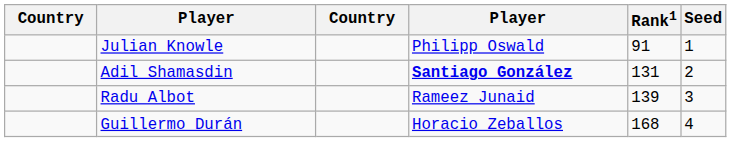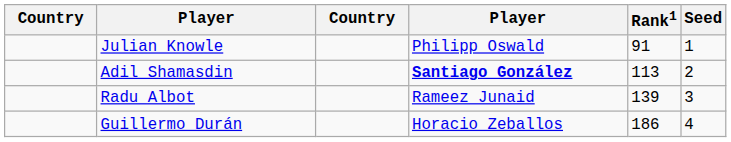 <table class="sortable wikitable">
 <tr>
 <th width="70">Country</th>
 <th width="175">Player</th>
 <th width="70">Country</th>
 <th width="175">Player</th>
 <th>Rank<sup>1</sup></th>
 <th>Seed</th>
 </tr>
 <tr>
 <td></td>
 <td><a href='#'>Julian Knowle</a></td>
 <td></td>
 <td><a href='#'>Philipp Oswald</a></td>
 <td>91</td>
 <td>1</td>
 </tr>
 <tr>
 <td></td>
 <td><a href='#'>Adil Shamasdin</a></td>
 <td></td>
 <td><strong><a href='#'>Santiago González</a></strong></td>
-<td>131</td>
+<td>113</td>
 <td>2</td>
 </tr>
 <tr>
 <td></td>
 <td><a href='#'>Radu Albot</a></td>
 <td></td>
 <td><a href='#'>Rameez Junaid</a></td>
 <td>139</td>
 <td>3</td>
 </tr>
 <tr>
 <td></td>
 <td><a href='#'>Guillermo Durán</a></td>
 <td></td>
 <td><a href='#'>Horacio Zeballos</a></td>
-<td>168</td>
+<td>186</td>
 <td>4</td>
 </tr>
 </table>
